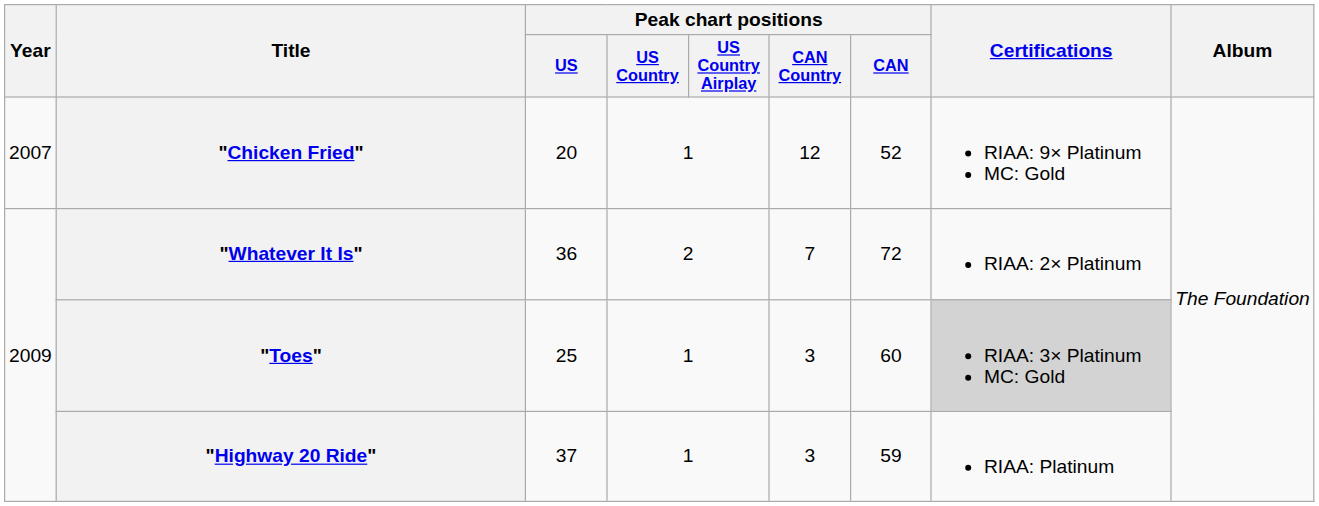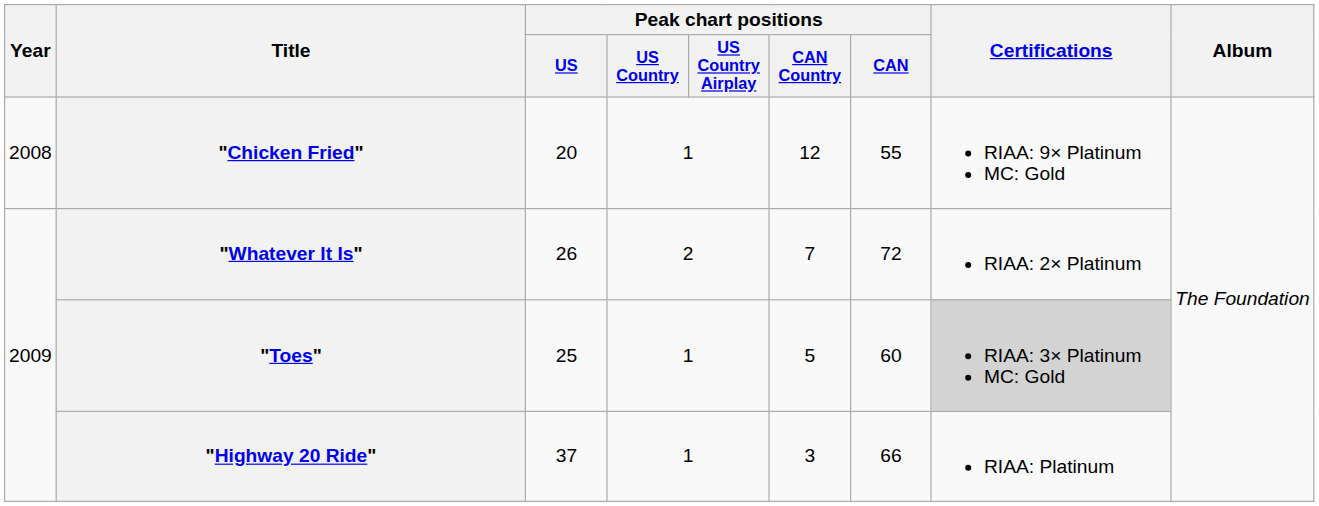 <table class="wikitable plainrowheaders" style="text-align:center;">
 <tr>
 <th scope="col" rowspan="2">Year</th>
 <th scope="col" rowspan="2" style="width:24em;">Title</th>
 <th scope="col" colspan="5">Peak chart positions</th>
 <th scope="col" rowspan="2" style="width:12em;"><a href='#'>Certifications</a></th>
 <th scope="col" rowspan="2">Album</th>
 </tr>
 <tr>
 <th scope="col" style="width:4.5em;font-size:85%;"><a href='#'>US</a><br></th>
 <th scope="col" style="width:4.5em;font-size:85%;"><a href='#'>US Country</a><br></th>
 <th scope="col" style="width:4.5em;font-size:85%;"><a href='#'>US Country Airplay</a><br></th>
 <th scope="col" style="width:4.5em;font-size:85%;"><a href='#'>CAN Country</a><br></th>
 <th scope="col" style="width:4.5em;font-size:85%;"><a href='#'>CAN</a><br></th>
 </tr>
 <tr>
-<td>2007</td>
+<td>2008</td>
 <th scope="row">"<a href='#'>Chicken Fried</a>"</th>
 <td>20</td>
 <td colspan="2">1</td>
 <td>12</td>
-<td>52</td>
+<td>55</td>
 <td style="text-align:left;"><br><ul><li>RIAA: 9× Platinum</li><li>MC: Gold</li></ul></td>
 <td style="text-align:left;" rowspan="4"><em>The Foundation</em></td>
 </tr>
 <tr>
 <td rowspan="3">2009</td>
 <th scope="row">"<a href='#'>Whatever It Is</a>"</th>
-<td>36</td>
+<td>26</td>
 <td colspan="2">2</td>
 <td>7</td>
 <td>72</td>
 <td style="text-align:left;"><br><ul><li>RIAA: 2× Platinum</li></ul></td>
 </tr>
 <tr>
 <th scope="row">"<a href='#'>Toes</a>"</th>
 <td>25</td>
 <td colspan="2">1</td>
-<td>3</td>
+<td>5</td>
 <td>60</td>
 <td style="background: lightgrey; text-align:left;"><br><ul><li>RIAA: 3× Platinum</li><li>MC: Gold</li></ul></td>
 </tr>
 <tr>
 <th scope="row">"<a href='#'>Highway 20 Ride</a>"</th>
 <td>37</td>
 <td colspan="2">1</td>
 <td>3</td>
-<td>59</td>
+<td>66</td>
 <td style="text-align:left;"><br><ul><li>RIAA: Platinum</li></ul></td>
 </tr>
 </table>
